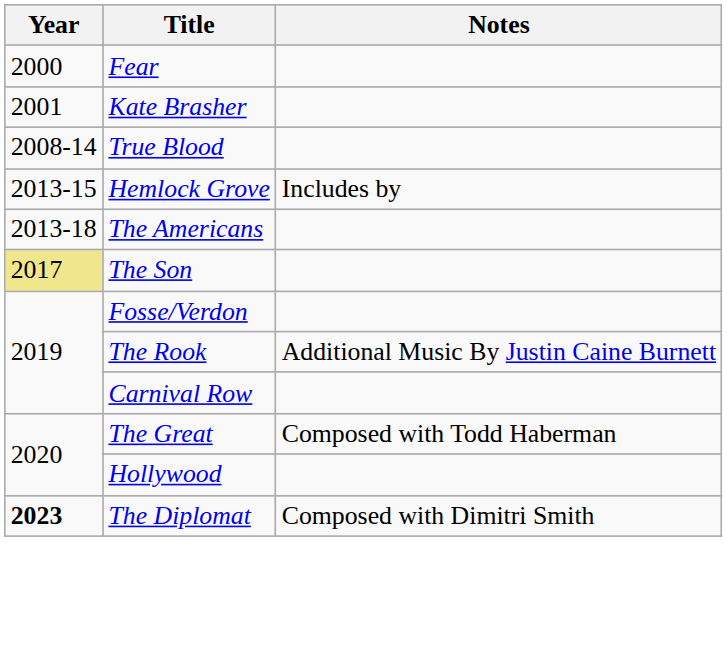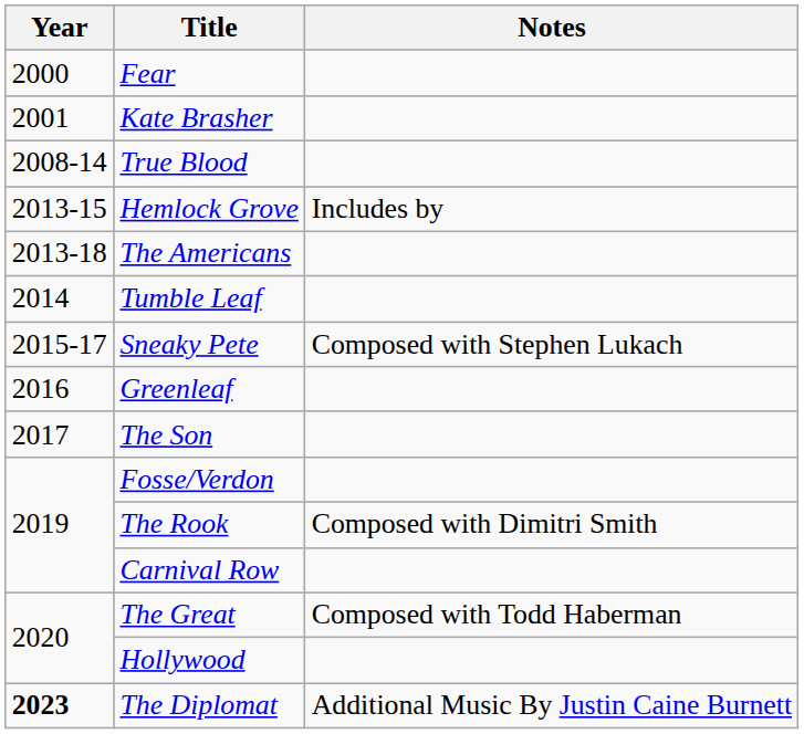 <table class="wikitable plainrowheaders">
 <tr>
 <th>Year</th>
 <th>Title</th>
 <th>Notes</th>
 </tr>
 <tr>
 <td>2000</td>
 <td><em><a href='#'>Fear</a></em></td>
 <td></td>
 </tr>
 <tr>
 <td>2001</td>
 <td><em><a href='#'>Kate Brasher</a></em></td>
 <td></td>
 </tr>
 <tr>
 <td>2008-14</td>
 <td><em><a href='#'>True Blood</a></em></td>
 <td></td>
 </tr>
 <tr>
 <td>2013-15</td>
 <td><em><a href='#'>Hemlock Grove</a></em></td>
 <td>Includes <em></em> by </td>
 </tr>
 <tr>
 <td>2013-18</td>
 <td><em><a href='#'>The Americans</a></em></td>
 <td></td>
 </tr>
 <tr>
-<td style="background: khaki;">2017</td>
+<td>2014</td>
+<td><em><a href='#'>Tumble Leaf</a></em></td>
+<td></td>
+</tr>
+<tr>
+<td>2015-17</td>
+<td><em><a href='#'>Sneaky Pete</a></em></td>
+<td>Composed with Stephen Lukach</td>
+</tr>
+<tr>
+<td>2016</td>
+<td><em><a href='#'>Greenleaf</a></em></td>
+<td></td>
+</tr>
+<tr>
+<td>2017</td>
 <td><em><a href='#'>The Son</a></em></td>
 <td></td>
 </tr>
 <tr>
 <td rowspan=3>2019</td>
 <td><em><a href='#'>Fosse/Verdon</a></em></td>
 <td></td>
 </tr>
 <tr>
 <td><em><a href='#'>The Rook</a></em></td>
-<td>Additional Music By <a href='#'>Justin Caine Burnett</a></td>
+<td>Composed with Dimitri Smith</td>
 </tr>
 <tr>
 <td><em><a href='#'>Carnival Row</a></em></td>
 <td></td>
 </tr>
 <tr>
 <td rowspan=2>2020</td>
 <td><em><a href='#'>The Great</a></em></td>
 <td>Composed with Todd Haberman</td>
 </tr>
 <tr>
 <td><em><a href='#'>Hollywood</a></em></td>
 <td></td>
 </tr>
 <tr>
 <td rowspan=1><strong>2023</strong></td>
 <td><em><a href='#'>The Diplomat</a></em></td>
-<td>Composed with Dimitri Smith</td>
+<td>Additional Music By <a href='#'>Justin Caine Burnett</a></td>
 </tr>
 </table>
